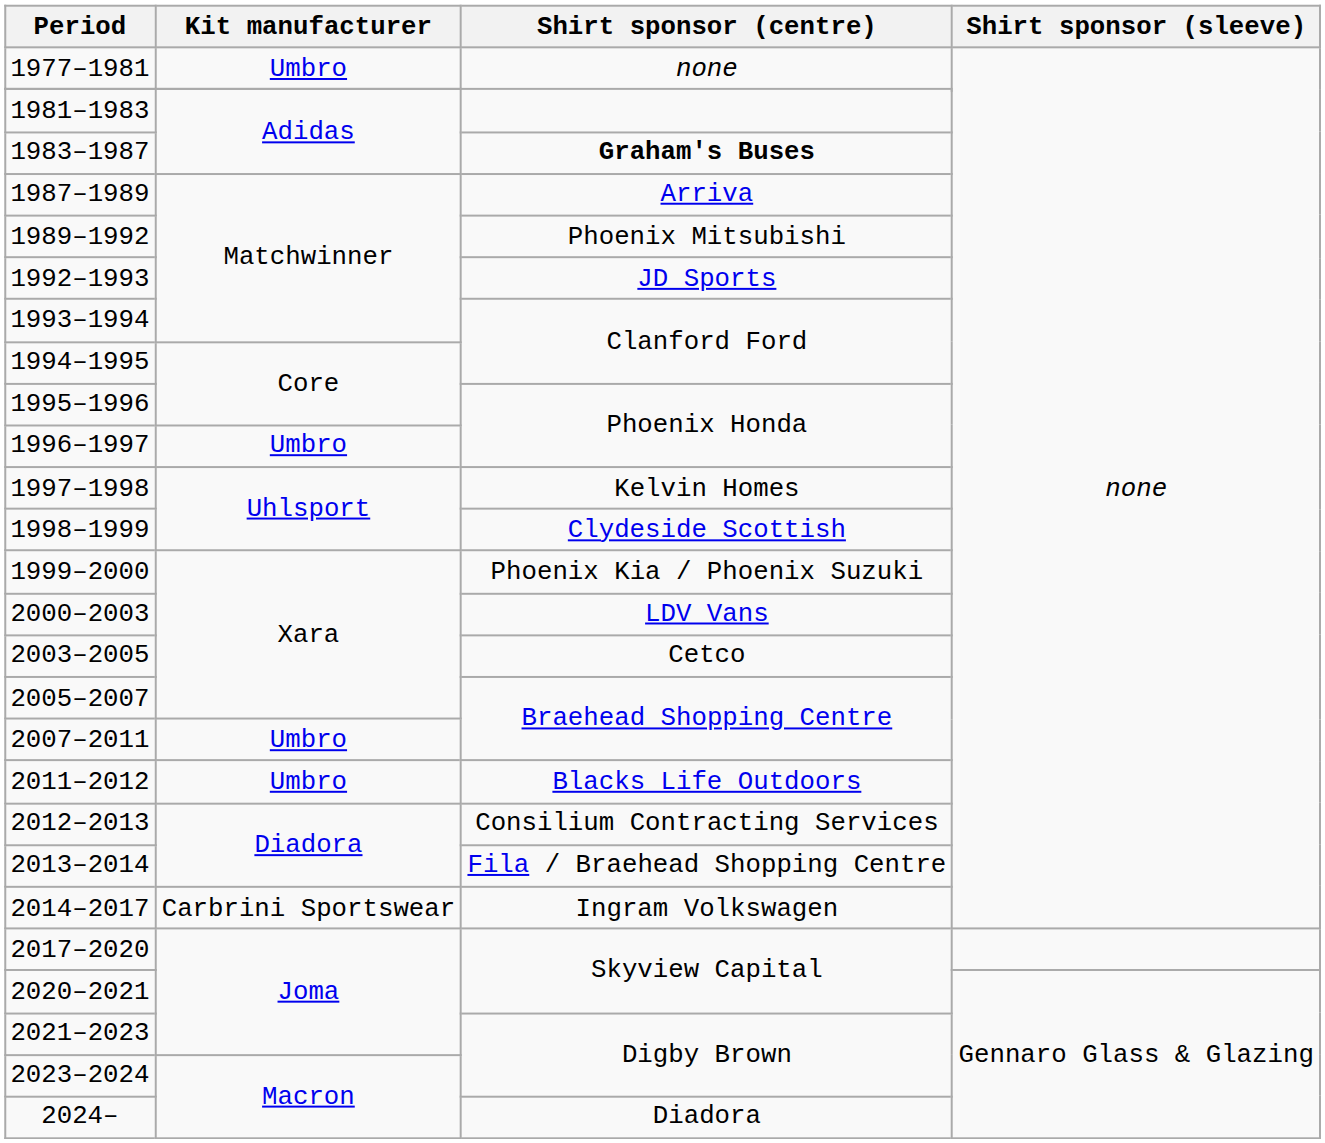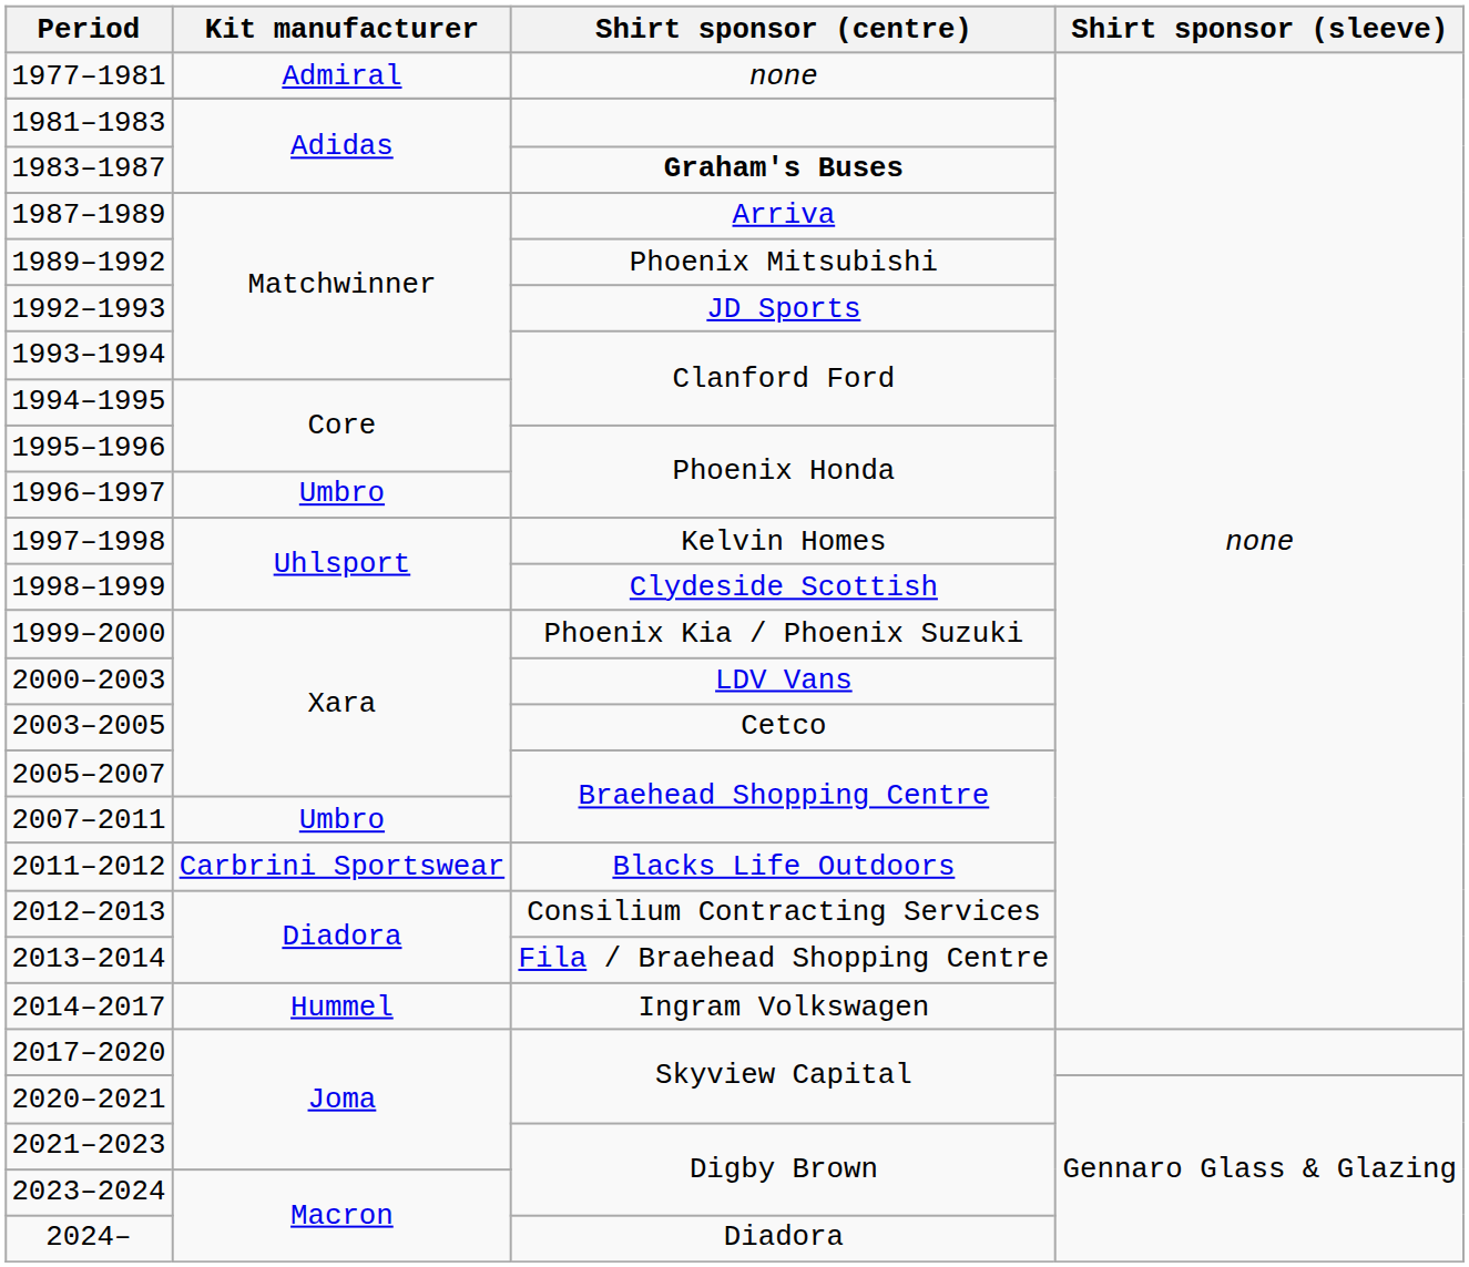 <table class="wikitable" style="text-align:center;margin-left:1em;float:right">
 <tr>
 <th>Period</th>
 <th>Kit manufacturer</th>
 <th>Shirt sponsor (centre)</th>
 <th>Shirt sponsor (sleeve)</th>
 </tr>
 <tr>
 <td>1977–1981</td>
-<td><a href='#'>Umbro</a></td>
+<td><a href='#'>Admiral</a></td>
 <td rowspan=2><em>none</em></td>
 <td rowspan=22><em>none</em></td>
 </tr>
 <tr>
 </tr>
 <tr>
 <td>1981–1983</td>
 <td rowspan=2><a href='#'>Adidas</a></td>
 </tr>
 <tr>
 <td>1983–1987</td>
 <td><strong>Graham's Buses</strong></td>
 </tr>
 <tr>
 <td>1987–1989</td>
 <td rowspan=4>Matchwinner</td>
 <td><a href='#'>Arriva</a></td>
 </tr>
 <tr>
 <td>1989–1992</td>
 <td>Phoenix Mitsubishi</td>
 </tr>
 <tr>
 <td>1992–1993</td>
 <td><a href='#'>JD Sports</a></td>
 </tr>
 <tr>
 <td>1993–1994</td>
 <td rowspan=2>Clanford Ford</td>
 </tr>
 <tr>
 <td>1994–1995</td>
 <td rowspan=2>Core</td>
 </tr>
 <tr>
 <td>1995–1996</td>
 <td rowspan=2>Phoenix Honda</td>
 </tr>
 <tr>
 <td>1996–1997</td>
 <td><a href='#'>Umbro</a></td>
 </tr>
 <tr>
 <td>1997–1998</td>
 <td rowspan=2><a href='#'>Uhlsport</a></td>
 <td>Kelvin Homes</td>
 </tr>
 <tr>
 <td>1998–1999</td>
 <td><a href='#'>Clydeside Scottish</a></td>
 </tr>
 <tr>
 <td>1999–2000</td>
 <td rowspan=4>Xara</td>
 <td>Phoenix Kia / Phoenix Suzuki</td>
 </tr>
 <tr>
 <td>2000–2003</td>
 <td><a href='#'>LDV Vans</a></td>
 </tr>
 <tr>
 <td>2003–2005</td>
 <td>Cetco</td>
 </tr>
 <tr>
 <td>2005–2007</td>
 <td rowspan=2><a href='#'>Braehead Shopping Centre</a></td>
 </tr>
 <tr>
 <td>2007–2011</td>
 <td><a href='#'>Umbro</a></td>
 </tr>
 <tr>
 <td>2011–2012</td>
-<td><a href='#'>Umbro</a></td>
+<td><a href='#'>Carbrini Sportswear</a></td>
 <td><a href='#'>Blacks Life Outdoors</a></td>
 </tr>
 <tr>
 <td>2012–2013</td>
 <td rowspan=2><a href='#'>Diadora</a></td>
 <td>Consilium Contracting Services</td>
 </tr>
 <tr>
 <td>2013–2014</td>
 <td><a href='#'>Fila</a> / Braehead Shopping Centre</td>
 </tr>
 <tr>
 <td>2014–2017</td>
-<td>Carbrini Sportswear</td>
+<td><a href='#'>Hummel</a></td>
 <td>Ingram Volkswagen</td>
 </tr>
 <tr>
 <td>2017–2020</td>
 <td rowspan=3><a href='#'>Joma</a></td>
 <td rowspan=2>Skyview Capital</td>
 </tr>
 <tr>
 <td>2020–2021</td>
 <td rowspan=4>Gennaro Glass & Glazing</td>
 </tr>
 <tr>
 <td>2021–2023</td>
 <td rowspan=2>Digby Brown</td>
 </tr>
 <tr>
 <td>2023–2024</td>
 <td rowspan=2><a href='#'>Macron</a></td>
 </tr>
 <tr>
 <td>2024–</td>
 <td>Diadora</td>
 </tr>
 </table>
